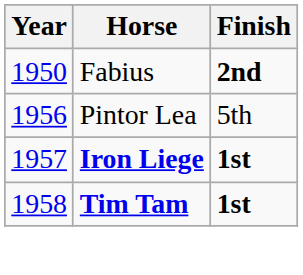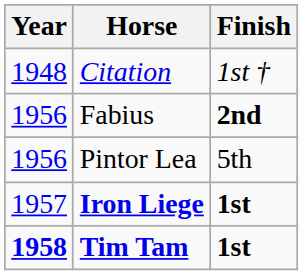 <table class="wikitable">
 <tr>
 <th>Year</th>
 <th>Horse</th>
 <th>Finish</th>
 </tr>
 <tr>
-<td><a href='#'>1950</a></td>
+<td><a href='#'>1948</a></td>
+<td><a href='#'><em>Citation</em></a></td>
+<td><em>1st †</em></td>
+</tr>
+<tr>
+<td><a href='#'>1956</a></td>
 <td>Fabius</td>
 <td><strong>2nd</strong></td>
 </tr>
 <tr>
 <td><a href='#'>1956</a></td>
 <td>Pintor Lea</td>
 <td>5th</td>
 </tr>
 <tr>
 <td><a href='#'>1957</a></td>
 <td><strong><a href='#'>Iron Liege</a></strong></td>
 <td><strong>1st</strong></td>
 </tr>
 <tr>
-<td><a href='#'>1958</a></td>
+<td><strong><a href='#'>1958</a></strong></td>
 <td><strong><a href='#'>Tim Tam</a></strong></td>
 <td><strong>1st</strong></td>
 </tr>
 </table>
